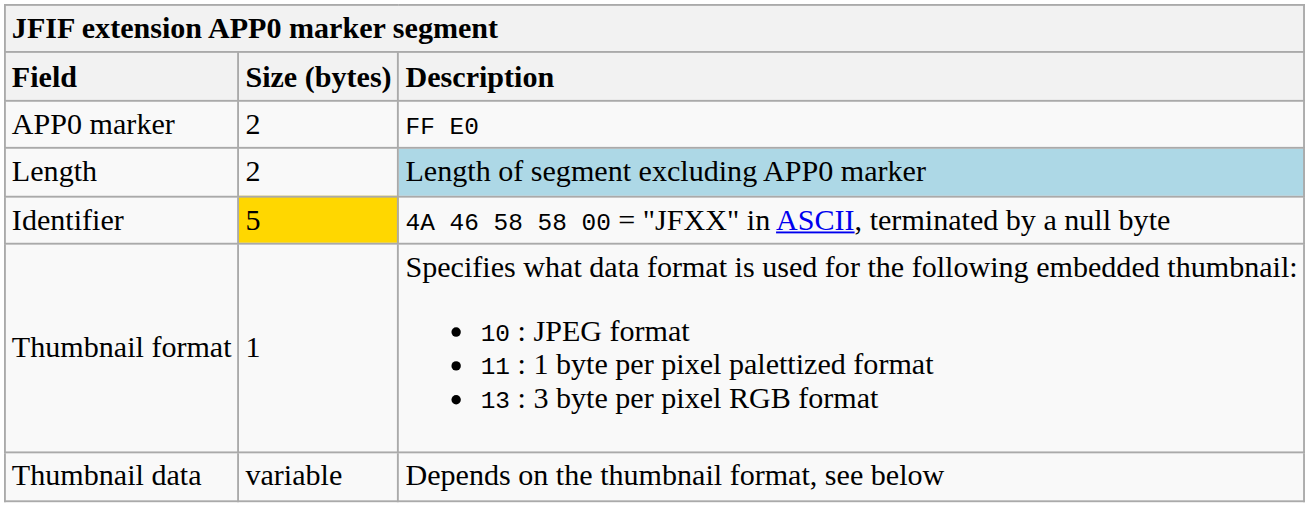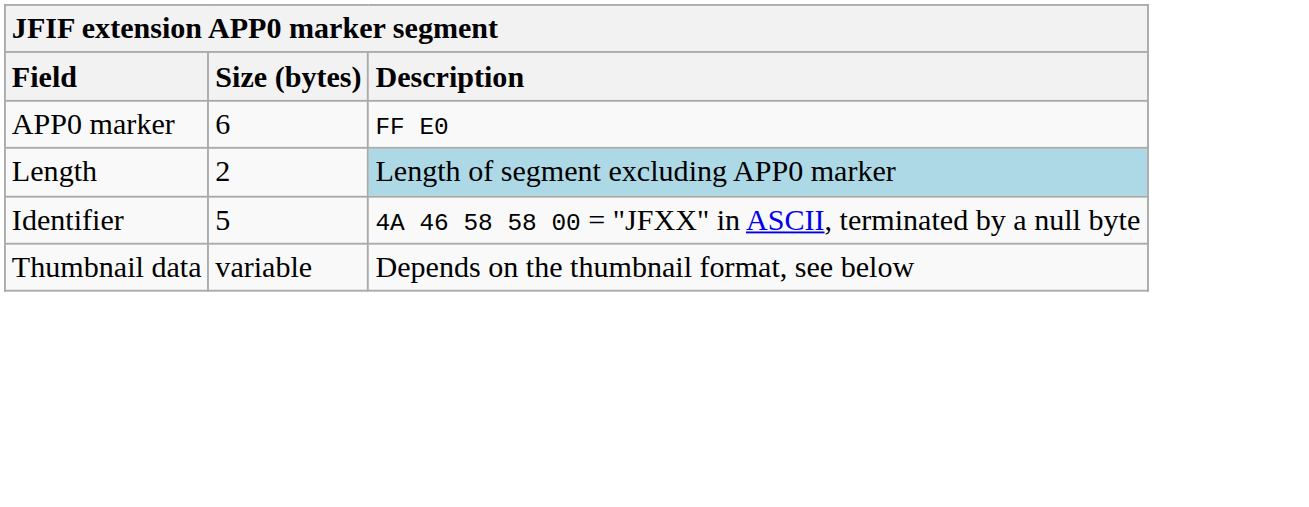 <table class="wikitable">
 <tr>
 <th colspan="3" style="text-align:left">JFIF extension APP0 marker segment</th>
 </tr>
 <tr>
 <th style="text-align:left">Field</th>
 <th style="text-align:left">Size (bytes)</th>
 <th style="text-align:left">Description</th>
 </tr>
 <tr>
 <td>APP0 marker</td>
-<td>2</td>
+<td>6</td>
 <td><code>FF E0</code></td>
 </tr>
 <tr>
 <td>Length</td>
 <td>2</td>
 <td style="background: lightblue;">Length of segment excluding APP0 marker</td>
 </tr>
 <tr>
 <td>Identifier</td>
-<td style="background: gold;">5</td>
+<td>5</td>
 <td><code>4A 46 58 58 00</code> = "JFXX" in <a href='#'>ASCII</a>, terminated by a null byte</td>
-</tr>
-<tr>
-<td>Thumbnail format</td>
-<td>1</td>
-<td>Specifies what data format is used for the following embedded thumbnail:<br><ul><li><code>10</code> : JPEG format</li><li><code>11</code> : 1 byte per pixel palettized format</li><li><code>13</code> : 3 byte per pixel RGB format</li></ul></td>
 </tr>
 <tr>
 <td>Thumbnail data</td>
 <td>variable</td>
 <td>Depends on the thumbnail format, see below</td>
 </tr>
 </table>
